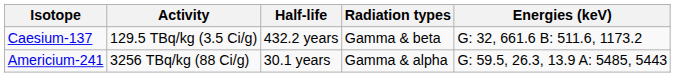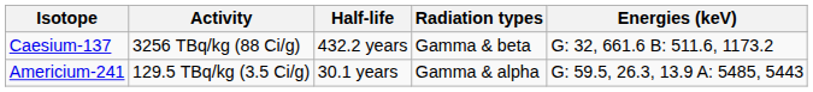 <table class="wikitable" Border="1">
 <tr>
 <th>Isotope</th>
 <th>Activity</th>
 <th>Half-life</th>
 <th>Radiation types</th>
 <th>Energies (keV)</th>
 </tr>
 <tr>
 <td><a href='#'>Caesium-137</a></td>
-<td>129.5 TBq/kg (3.5 Ci/g)</td>
+<td>3256 TBq/kg (88 Ci/g)</td>
 <td>432.2 years</td>
 <td>Gamma & beta</td>
 <td>G: 32, 661.6 B: 511.6, 1173.2</td>
 </tr>
 <tr>
 <td><a href='#'>Americium-241</a></td>
-<td>3256 TBq/kg (88 Ci/g)</td>
+<td>129.5 TBq/kg (3.5 Ci/g)</td>
 <td>30.1 years</td>
 <td>Gamma & alpha</td>
 <td>G: 59.5, 26.3, 13.9 A: 5485, 5443</td>
 </tr>
 </table>
